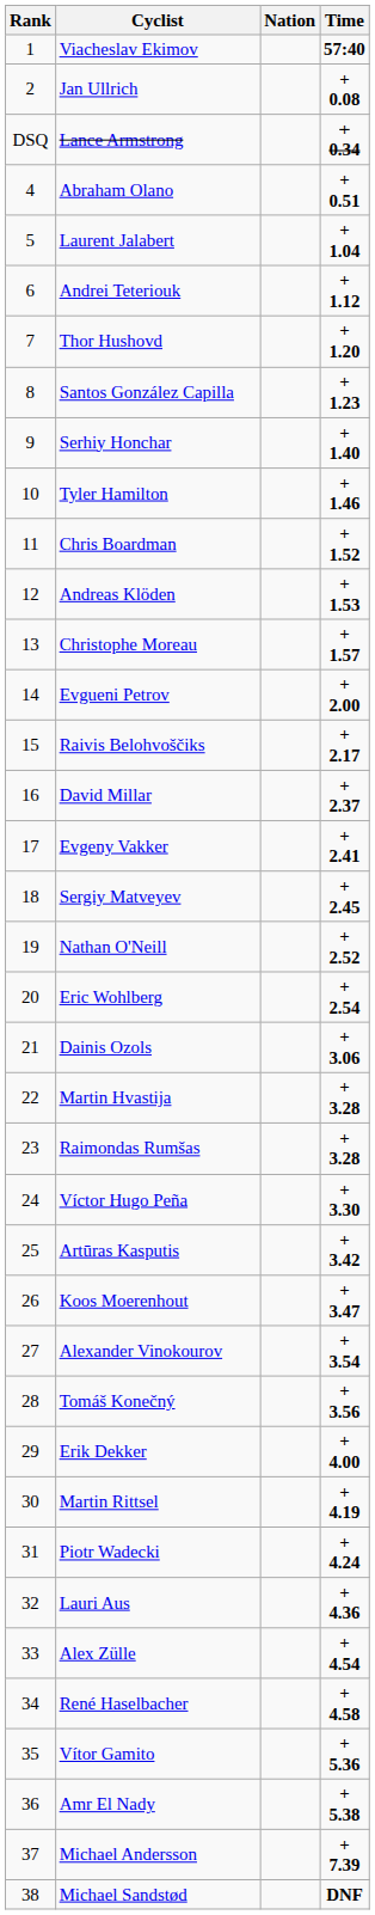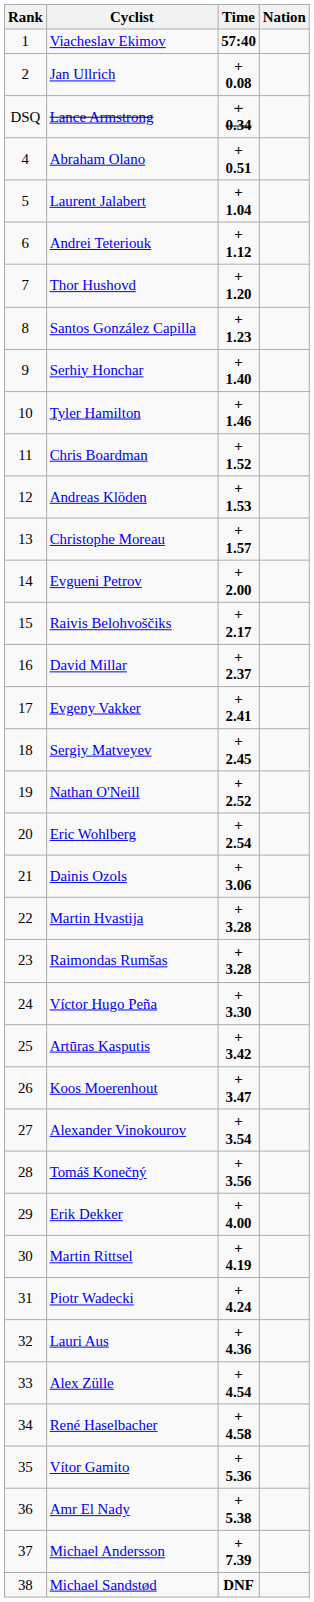 <table class="wikitable sortable" style="font-size:95%" width="50%">
 <tr>
 <th>Rank</th>
 <th align="left" style="width: 20em">Cyclist</th>
+<th>Time</th>
 <th>Nation</th>
-<th>Time</th>
 </tr>
 <tr>
 <td align="center">1</td>
 <td><a href='#'>Viacheslav Ekimov</a></td>
+<td align="center"><strong>57:40</strong></td>
 <td></td>
-<td align="center"><strong>57:40</strong></td>
 </tr>
 <tr>
 <td align="center">2</td>
 <td><a href='#'>Jan Ullrich</a></td>
+<td align="center"><strong>+ 0.08</strong></td>
 <td></td>
-<td align="center"><strong>+ 0.08</strong></td>
 </tr>
 <tr>
 <td align="center">DSQ</td>
 <td><s><a href='#'>Lance Armstrong</a></s></td>
+<td align="center"><s><strong>+ 0.34</strong></s></td>
 <td></td>
-<td align="center"><s><strong>+ 0.34</strong></s></td>
 </tr>
 <tr>
 <td align="center">4</td>
 <td><a href='#'>Abraham Olano</a></td>
+<td align="center"><strong>+ 0.51</strong></td>
 <td></td>
-<td align="center"><strong>+ 0.51</strong></td>
 </tr>
 <tr>
 <td align="center">5</td>
 <td><a href='#'>Laurent Jalabert</a></td>
+<td align="center"><strong>+ 1.04</strong></td>
 <td></td>
-<td align="center"><strong>+ 1.04</strong></td>
 </tr>
 <tr>
 <td align="center">6</td>
 <td><a href='#'>Andrei Teteriouk</a></td>
+<td align="center"><strong>+ 1.12</strong></td>
 <td></td>
-<td align="center"><strong>+ 1.12</strong></td>
 </tr>
 <tr>
 <td align="center">7</td>
 <td><a href='#'>Thor Hushovd</a></td>
+<td align="center"><strong>+ 1.20</strong></td>
 <td></td>
-<td align="center"><strong>+ 1.20</strong></td>
 </tr>
 <tr>
 <td align="center">8</td>
 <td><a href='#'>Santos González Capilla</a></td>
+<td align="center"><strong>+ 1.23</strong></td>
 <td></td>
-<td align="center"><strong>+ 1.23</strong></td>
 </tr>
 <tr>
 <td align="center">9</td>
 <td><a href='#'>Serhiy Honchar</a></td>
+<td align="center"><strong>+ 1.40</strong></td>
 <td></td>
-<td align="center"><strong>+ 1.40</strong></td>
 </tr>
 <tr>
 <td align="center">10</td>
 <td><a href='#'>Tyler Hamilton</a></td>
+<td align="center"><strong>+ 1.46</strong></td>
 <td></td>
-<td align="center"><strong>+ 1.46</strong></td>
 </tr>
 <tr>
 <td align="center">11</td>
 <td><a href='#'>Chris Boardman</a></td>
+<td align="center"><strong>+ 1.52</strong></td>
 <td></td>
-<td align="center"><strong>+ 1.52</strong></td>
 </tr>
 <tr>
 <td align="center">12</td>
 <td><a href='#'>Andreas Klöden</a></td>
+<td align="center"><strong>+ 1.53</strong></td>
 <td></td>
-<td align="center"><strong>+ 1.53</strong></td>
 </tr>
 <tr>
 <td align="center">13</td>
 <td><a href='#'>Christophe Moreau</a></td>
+<td align="center"><strong>+ 1.57</strong></td>
 <td></td>
-<td align="center"><strong>+ 1.57</strong></td>
 </tr>
 <tr>
 <td align="center">14</td>
 <td><a href='#'>Evgueni Petrov</a></td>
+<td align="center"><strong>+ 2.00</strong></td>
 <td></td>
-<td align="center"><strong>+ 2.00</strong></td>
 </tr>
 <tr>
 <td align="center">15</td>
 <td><a href='#'>Raivis Belohvoščiks</a></td>
+<td align="center"><strong>+ 2.17</strong></td>
 <td></td>
-<td align="center"><strong>+ 2.17</strong></td>
 </tr>
 <tr>
 <td align="center">16</td>
 <td><a href='#'>David Millar</a></td>
+<td align="center"><strong>+ 2.37</strong></td>
 <td></td>
-<td align="center"><strong>+ 2.37</strong></td>
 </tr>
 <tr>
 <td align="center">17</td>
 <td><a href='#'>Evgeny Vakker</a></td>
+<td align="center"><strong>+ 2.41</strong></td>
 <td></td>
-<td align="center"><strong>+ 2.41</strong></td>
 </tr>
 <tr>
 <td align="center">18</td>
 <td><a href='#'>Sergiy Matveyev</a></td>
+<td align="center"><strong>+ 2.45</strong></td>
 <td></td>
-<td align="center"><strong>+ 2.45</strong></td>
 </tr>
 <tr>
 <td align="center">19</td>
 <td><a href='#'>Nathan O'Neill</a></td>
+<td align="center"><strong>+ 2.52</strong></td>
 <td></td>
-<td align="center"><strong>+ 2.52</strong></td>
 </tr>
 <tr>
 <td align="center">20</td>
 <td><a href='#'>Eric Wohlberg</a></td>
+<td align="center"><strong>+ 2.54</strong></td>
 <td></td>
-<td align="center"><strong>+ 2.54</strong></td>
 </tr>
 <tr>
 <td align="center">21</td>
 <td><a href='#'>Dainis Ozols</a></td>
+<td align="center"><strong>+ 3.06</strong></td>
 <td></td>
-<td align="center"><strong>+ 3.06</strong></td>
 </tr>
 <tr>
 <td align="center">22</td>
 <td><a href='#'>Martin Hvastija</a></td>
+<td align="center"><strong>+ 3.28</strong></td>
 <td></td>
-<td align="center"><strong>+ 3.28</strong></td>
 </tr>
 <tr>
 <td align="center">23</td>
 <td><a href='#'>Raimondas Rumšas</a></td>
+<td align="center"><strong>+ 3.28</strong></td>
 <td></td>
-<td align="center"><strong>+ 3.28</strong></td>
 </tr>
 <tr>
 <td align="center">24</td>
 <td><a href='#'>Víctor Hugo Peña</a></td>
+<td align="center"><strong>+ 3.30</strong></td>
 <td></td>
-<td align="center"><strong>+ 3.30</strong></td>
 </tr>
 <tr>
 <td align="center">25</td>
 <td><a href='#'>Artūras Kasputis</a></td>
+<td align="center"><strong>+ 3.42</strong></td>
 <td></td>
-<td align="center"><strong>+ 3.42</strong></td>
 </tr>
 <tr>
 <td align="center">26</td>
 <td><a href='#'>Koos Moerenhout</a></td>
+<td align="center"><strong>+ 3.47</strong></td>
 <td></td>
-<td align="center"><strong>+ 3.47</strong></td>
 </tr>
 <tr>
 <td align="center">27</td>
 <td><a href='#'>Alexander Vinokourov</a></td>
+<td align="center"><strong>+ 3.54</strong></td>
 <td></td>
-<td align="center"><strong>+ 3.54</strong></td>
 </tr>
 <tr>
 <td align="center">28</td>
 <td><a href='#'>Tomáš Konečný</a></td>
+<td align="center"><strong>+ 3.56</strong></td>
 <td></td>
-<td align="center"><strong>+ 3.56</strong></td>
 </tr>
 <tr>
 <td align="center">29</td>
 <td><a href='#'>Erik Dekker</a></td>
+<td align="center"><strong>+ 4.00</strong></td>
 <td></td>
-<td align="center"><strong>+ 4.00</strong></td>
 </tr>
 <tr>
 <td align="center">30</td>
 <td><a href='#'>Martin Rittsel</a></td>
+<td align="center"><strong>+ 4.19</strong></td>
 <td></td>
-<td align="center"><strong>+ 4.19</strong></td>
 </tr>
 <tr>
 <td align="center">31</td>
 <td><a href='#'>Piotr Wadecki</a></td>
+<td align="center"><strong>+ 4.24</strong></td>
 <td></td>
-<td align="center"><strong>+ 4.24</strong></td>
 </tr>
 <tr>
 <td align="center">32</td>
 <td><a href='#'>Lauri Aus</a></td>
+<td align="center"><strong>+ 4.36</strong></td>
 <td></td>
-<td align="center"><strong>+ 4.36</strong></td>
 </tr>
 <tr>
 <td align="center">33</td>
 <td><a href='#'>Alex Zülle</a></td>
+<td align="center"><strong>+ 4.54</strong></td>
 <td></td>
-<td align="center"><strong>+ 4.54</strong></td>
 </tr>
 <tr>
 <td align="center">34</td>
 <td><a href='#'>René Haselbacher</a></td>
+<td align="center"><strong>+ 4.58</strong></td>
 <td></td>
-<td align="center"><strong>+ 4.58</strong></td>
 </tr>
 <tr>
 <td align="center">35</td>
 <td><a href='#'>Vítor Gamito</a></td>
+<td align="center"><strong>+ 5.36</strong></td>
 <td></td>
-<td align="center"><strong>+ 5.36</strong></td>
 </tr>
 <tr>
 <td align="center">36</td>
 <td><a href='#'>Amr El Nady</a></td>
+<td align="center"><strong>+ 5.38</strong></td>
 <td></td>
-<td align="center"><strong>+ 5.38</strong></td>
 </tr>
 <tr>
 <td align="center">37</td>
 <td><a href='#'>Michael Andersson</a></td>
+<td align="center"><strong>+ 7.39</strong></td>
 <td></td>
-<td align="center"><strong>+ 7.39</strong></td>
 </tr>
 <tr>
 <td align="center">38</td>
 <td><a href='#'>Michael Sandstød</a></td>
+<td align="center"><strong>DNF</strong></td>
 <td></td>
-<td align="center"><strong>DNF</strong></td>
 </tr>
 </table>
